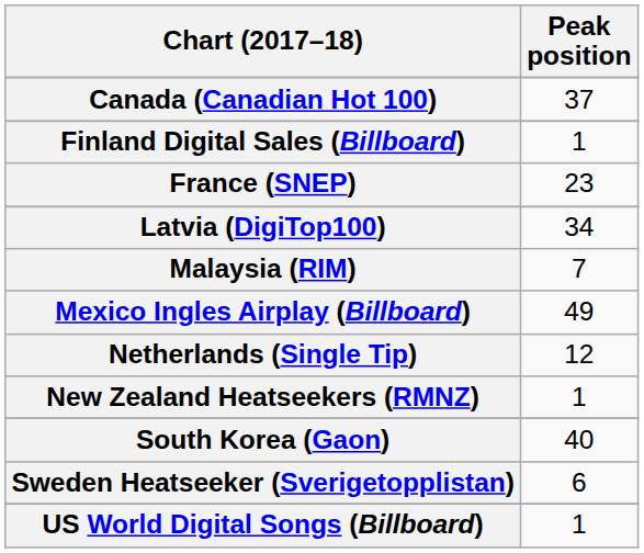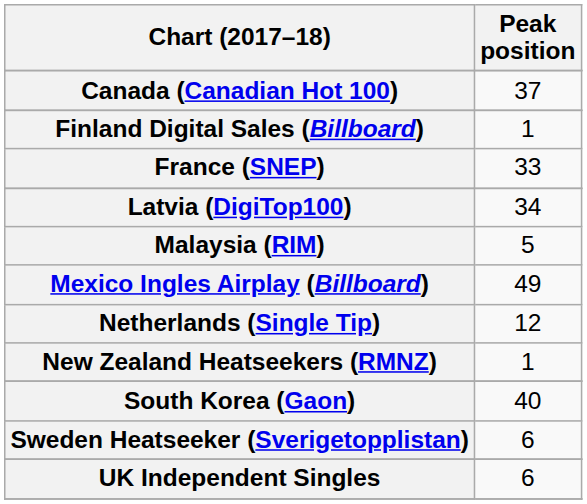 <table class="wikitable plainrowheaders sortable" style="text-align:center">
 <tr>
 <th scope="col">Chart (2017–18)</th>
 <th scope="col">Peak<br> position</th>
 </tr>
 <tr>
 </tr>
 <tr>
 </tr>
 <tr>
 <th scope="row">Canada (<a href='#'>Canadian Hot 100</a>)</th>
 <td>37</td>
 </tr>
 <tr>
 </tr>
 <tr>
 <th scope="row">Finland Digital Sales (<em><a href='#'>Billboard</a></em>)</th>
 <td>1</td>
 </tr>
 <tr>
 <th scope="row">France (<a href='#'>SNEP</a>)</th>
-<td>23</td>
+<td>33</td>
 </tr>
 <tr>
 </tr>
 <tr>
 </tr>
 <tr>
 </tr>
 <tr>
 <th scope="row">Latvia (<a href='#'>DigiTop100</a>)</th>
 <td>34</td>
 </tr>
 <tr>
 <th scope="row">Malaysia (<a href='#'>RIM</a>)</th>
-<td>7</td>
+<td>5</td>
 </tr>
 <tr>
 <th scope="row"><a href='#'>Mexico Ingles Airplay</a> (<em><a href='#'>Billboard</a></em>)</th>
 <td>49</td>
 </tr>
 <tr>
 <th scope="row">Netherlands (<a href='#'>Single Tip</a>)</th>
 <td>12</td>
 </tr>
 <tr>
 <th scope="row">New Zealand Heatseekers (<a href='#'>RMNZ</a>)</th>
 <td>1</td>
 </tr>
 <tr>
 </tr>
 <tr>
 <th scope="row">South Korea (<a href='#'>Gaon</a>)</th>
 <td>40</td>
 </tr>
 <tr>
 <th scope="row">Sweden Heatseeker (<a href='#'>Sverigetopplistan</a>)</th>
 <td>6</td>
 </tr>
 <tr>
 </tr>
 <tr>
 </tr>
 <tr>
+<th scope="row">UK Independent Singles</th>
+<td>6</td>
 </tr>
 <tr>
 </tr>
 <tr>
 </tr>
 <tr>
 </tr>
 <tr>
-<th scope="row">US <a href='#'>World Digital Songs</a> (<em>Billboard</em>)</th>
-<td>1</td>
 </tr>
 </table>
